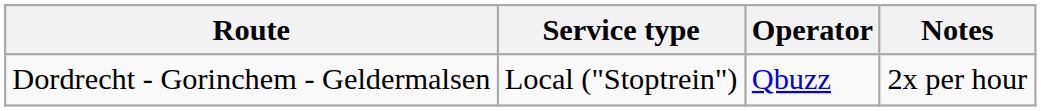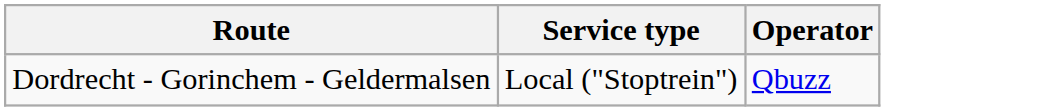 <table class="wikitable" style="font-size:85%;">
 <tr>
 <th>Route</th>
 <th>Service type</th>
 <th>Operator</th>
-<th>Notes</th>
 </tr>
 <tr>
 <td>Dordrecht - Gorinchem - Geldermalsen</td>
 <td>Local ("Stoptrein")</td>
 <td><a href='#'>Qbuzz</a></td>
-<td>2x per hour</td>
 </tr>
 </table>
